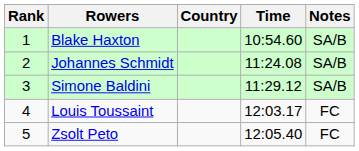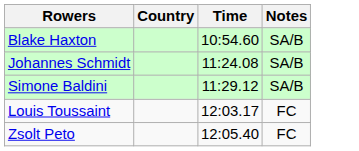 <table class="wikitable" style="text-align:center">
 <tr>
-<th>Rank</th>
 <th>Rowers</th>
 <th>Country</th>
 <th>Time</th>
 <th>Notes</th>
 </tr>
 <tr bgcolor=ccffcc>
-<td>1</td>
 <td align="left"><a href='#'>Blake Haxton</a></td>
 <td align="left"></td>
 <td>10:54.60</td>
 <td>SA/B</td>
 </tr>
 <tr bgcolor=ccffcc>
-<td>2</td>
 <td align="left"><a href='#'>Johannes Schmidt</a></td>
 <td align="left"></td>
 <td>11:24.08</td>
 <td>SA/B</td>
 </tr>
 <tr bgcolor=ccffcc>
-<td>3</td>
 <td align="left"><a href='#'>Simone Baldini</a></td>
 <td align="left"></td>
 <td>11:29.12</td>
 <td>SA/B</td>
 </tr>
 <tr>
-<td>4</td>
 <td align="left"><a href='#'>Louis Toussaint</a></td>
 <td align="left"></td>
 <td>12:03.17</td>
 <td>FC</td>
 </tr>
 <tr>
-<td>5</td>
 <td align="left"><a href='#'>Zsolt Peto</a></td>
 <td align="left"></td>
 <td>12:05.40</td>
 <td>FC</td>
 </tr>
 </table>
